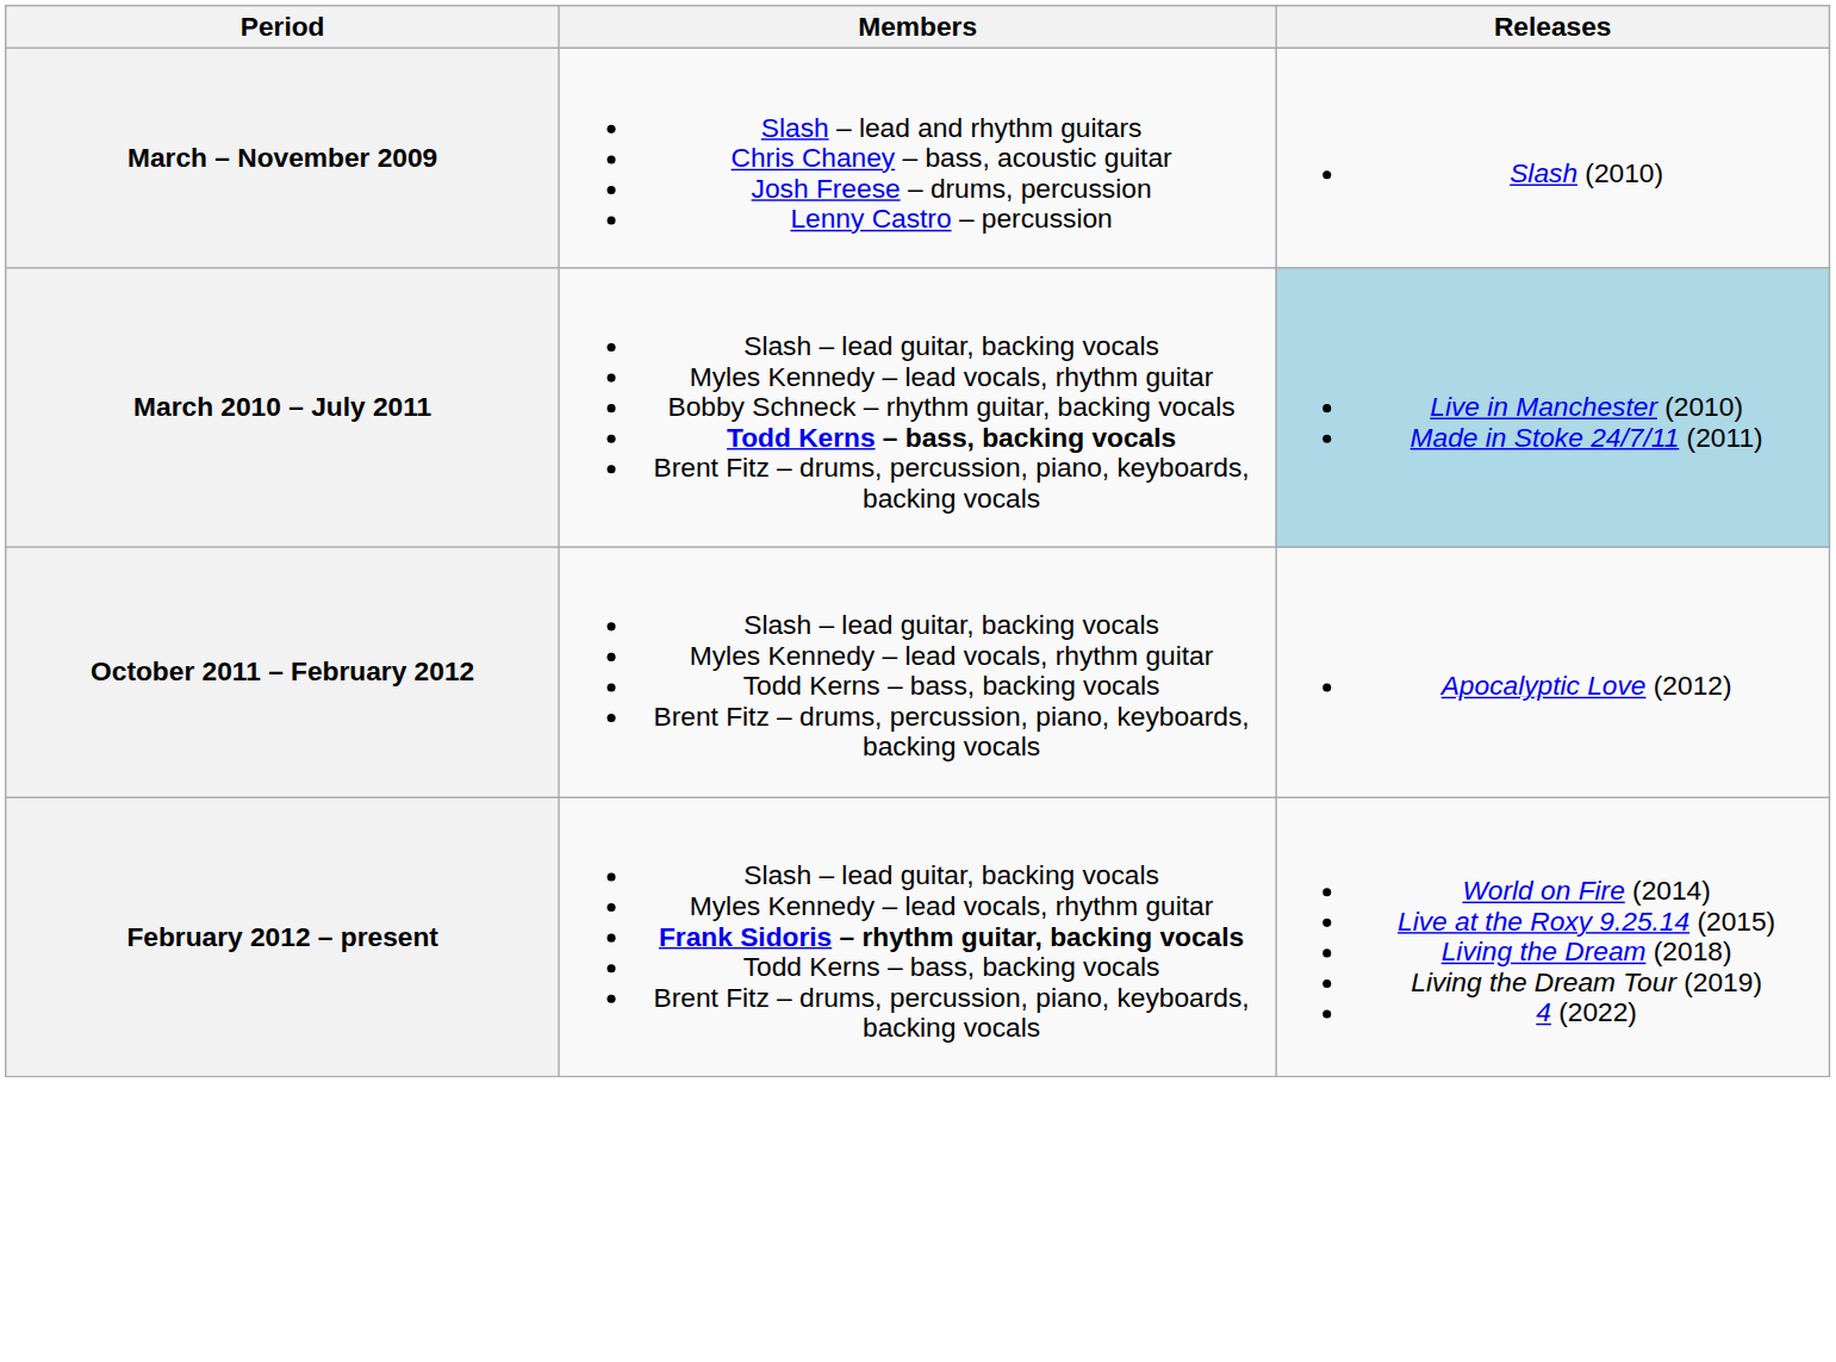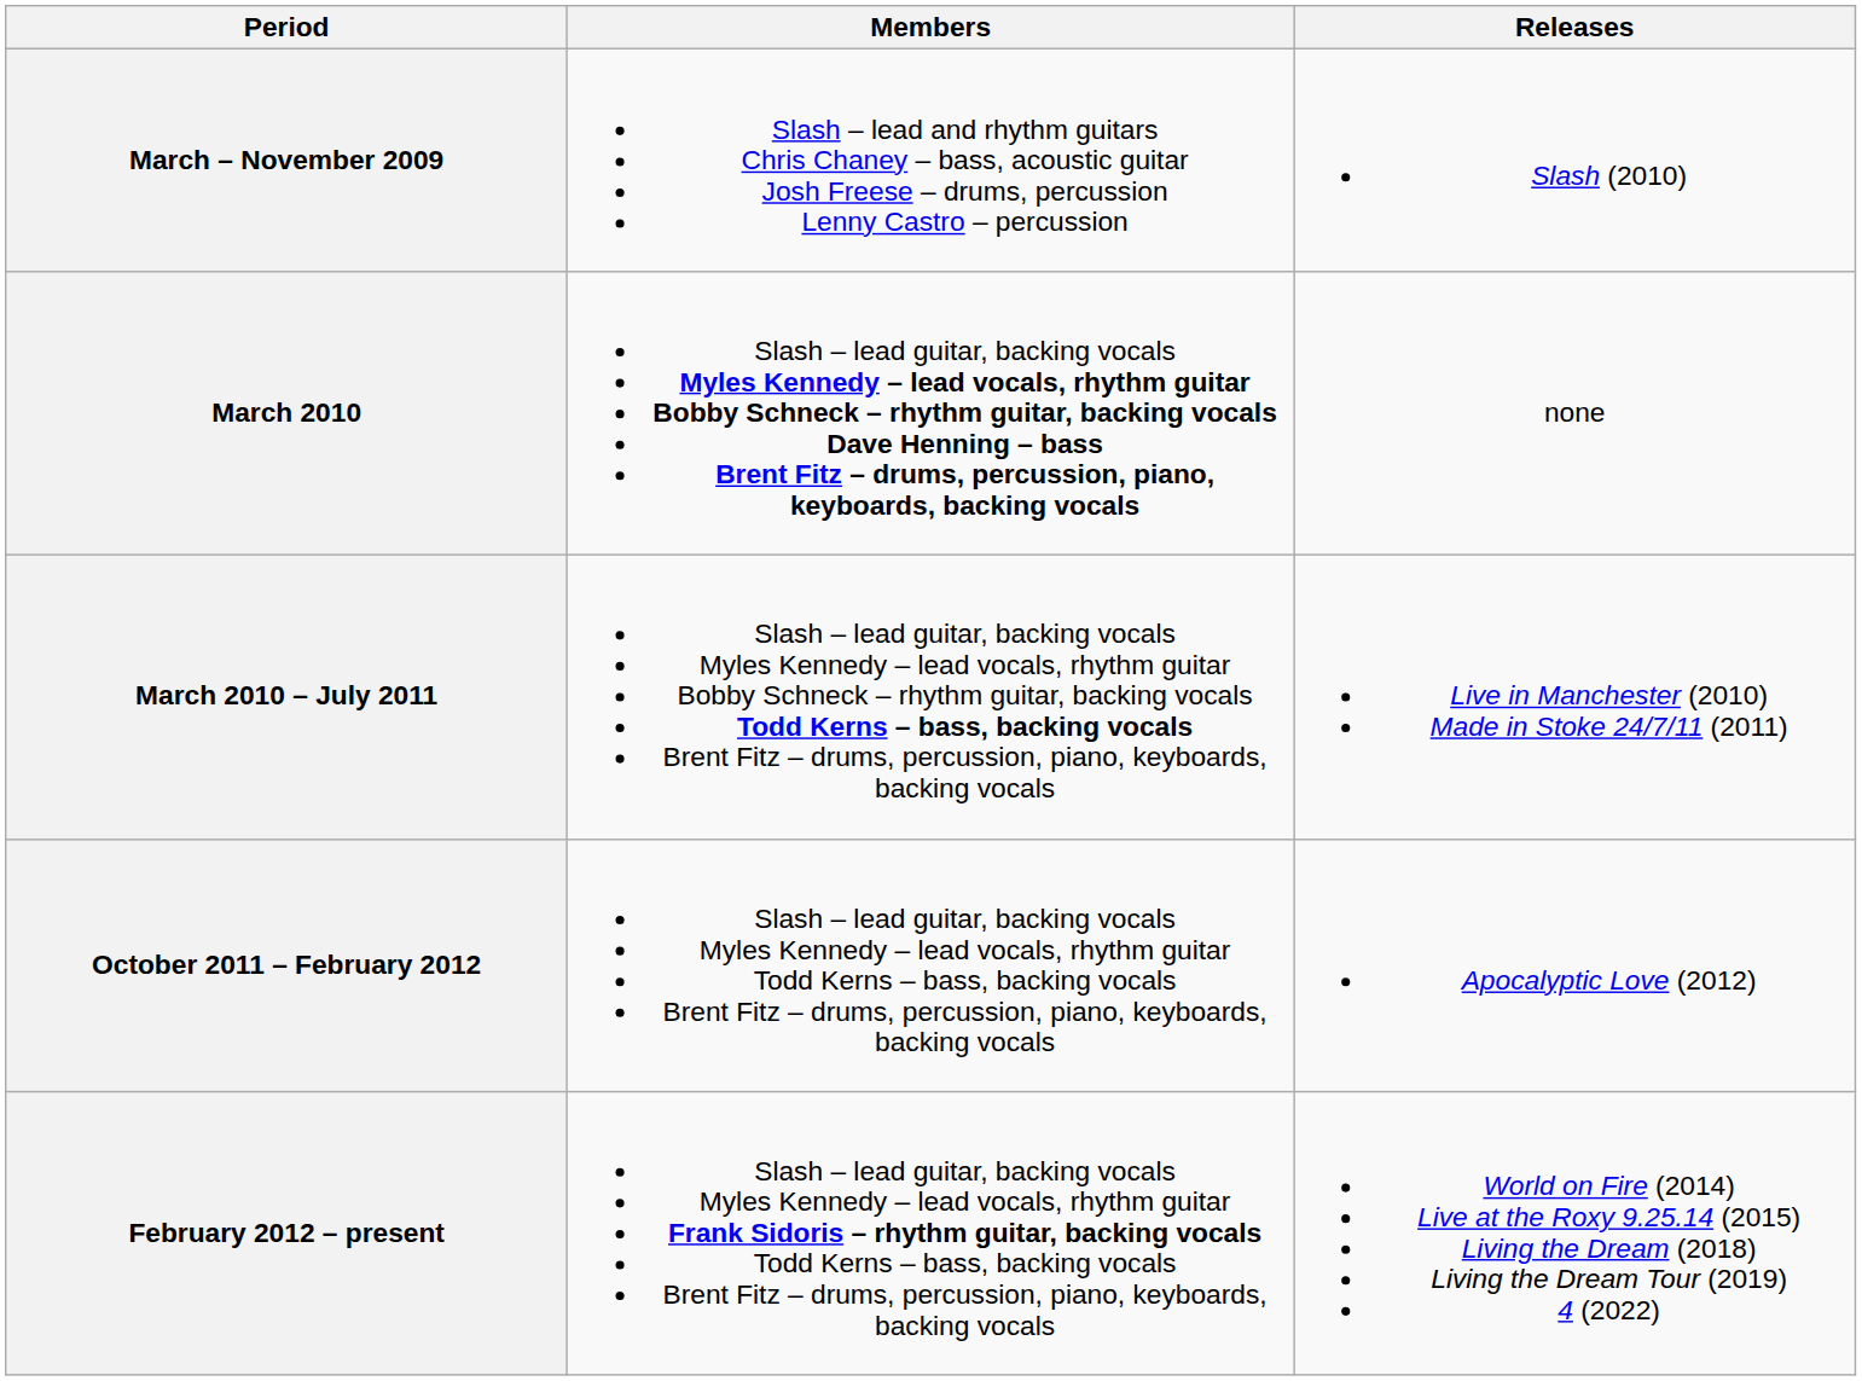 <table class="wikitable plainrowheaders" style="text-align:center;">
 <tr>
 <th scope="col" style="width:20em;">Period</th>
 <th scope="col" style="width:26em;">Members</th>
 <th scope="col" style="width:20em;">Releases</th>
 </tr>
 <tr>
 <th scope="col">March – November 2009</th>
 <td><br><ul><li><a href='#'>Slash</a> – lead and rhythm guitars</li><li><a href='#'>Chris Chaney</a> – bass, acoustic guitar</li><li><a href='#'>Josh Freese</a> – drums, percussion</li><li><a href='#'>Lenny Castro</a> – percussion</li></ul></td>
 <td><br><ul><li><em><a href='#'>Slash</a></em> (2010)</li></ul></td>
 </tr>
 <tr>
+<th scope="col">March 2010</th>
+<td><br><ul><li>Slash – lead guitar, backing vocals</li><li><strong><a href='#'>Myles Kennedy</a> – lead vocals, rhythm guitar</strong></li><li><strong>Bobby Schneck – rhythm guitar, backing vocals</strong></li><li><strong>Dave Henning – bass</strong></li><li><strong><a href='#'>Brent Fitz</a> – drums, percussion, piano, keyboards, backing vocals</strong></li></ul></td>
+<td>none </td>
+</tr>
+<tr>
 <th scope="col">March 2010 – July 2011</th>
 <td><br><ul><li>Slash – lead guitar, backing vocals</li><li>Myles Kennedy – lead vocals, rhythm guitar</li><li>Bobby Schneck – rhythm guitar, backing vocals</li><li><strong><a href='#'>Todd Kerns</a> – bass, backing vocals</strong></li><li>Brent Fitz – drums, percussion, piano, keyboards, backing vocals</li></ul></td>
-<td style="background: lightblue;"><br><ul><li><em><a href='#'>Live in Manchester</a></em> (2010)</li><li><em><a href='#'>Made in Stoke 24/7/11</a></em> (2011)</li></ul></td>
+<td><br><ul><li><em><a href='#'>Live in Manchester</a></em> (2010)</li><li><em><a href='#'>Made in Stoke 24/7/11</a></em> (2011)</li></ul></td>
 </tr>
 <tr>
 <th scope="col">October 2011 – February 2012</th>
 <td><br><ul><li>Slash – lead guitar, backing vocals</li><li>Myles Kennedy – lead vocals, rhythm guitar</li><li>Todd Kerns – bass, backing vocals</li><li>Brent Fitz – drums, percussion, piano, keyboards, backing vocals</li></ul></td>
 <td><br><ul><li><em><a href='#'>Apocalyptic Love</a></em> (2012)</li></ul></td>
 </tr>
 <tr>
 <th scope="col">February 2012 – present</th>
 <td><br><ul><li>Slash – lead guitar, backing vocals</li><li>Myles Kennedy – lead vocals, rhythm guitar</li><li><strong><a href='#'>Frank Sidoris</a> – rhythm guitar, backing vocals</strong> </li><li>Todd Kerns – bass, backing vocals</li><li>Brent Fitz – drums, percussion, piano, keyboards, backing vocals</li></ul></td>
 <td><br><ul><li><em><a href='#'>World on Fire</a></em> (2014)</li><li><em><a href='#'>Live at the Roxy 9.25.14</a></em> (2015)</li><li><em><a href='#'>Living the Dream</a></em> (2018)</li><li><em>Living the Dream Tour</em> (2019)</li><li><em><a href='#'>4</a></em> (2022)</li></ul></td>
 </tr>
 </table>
